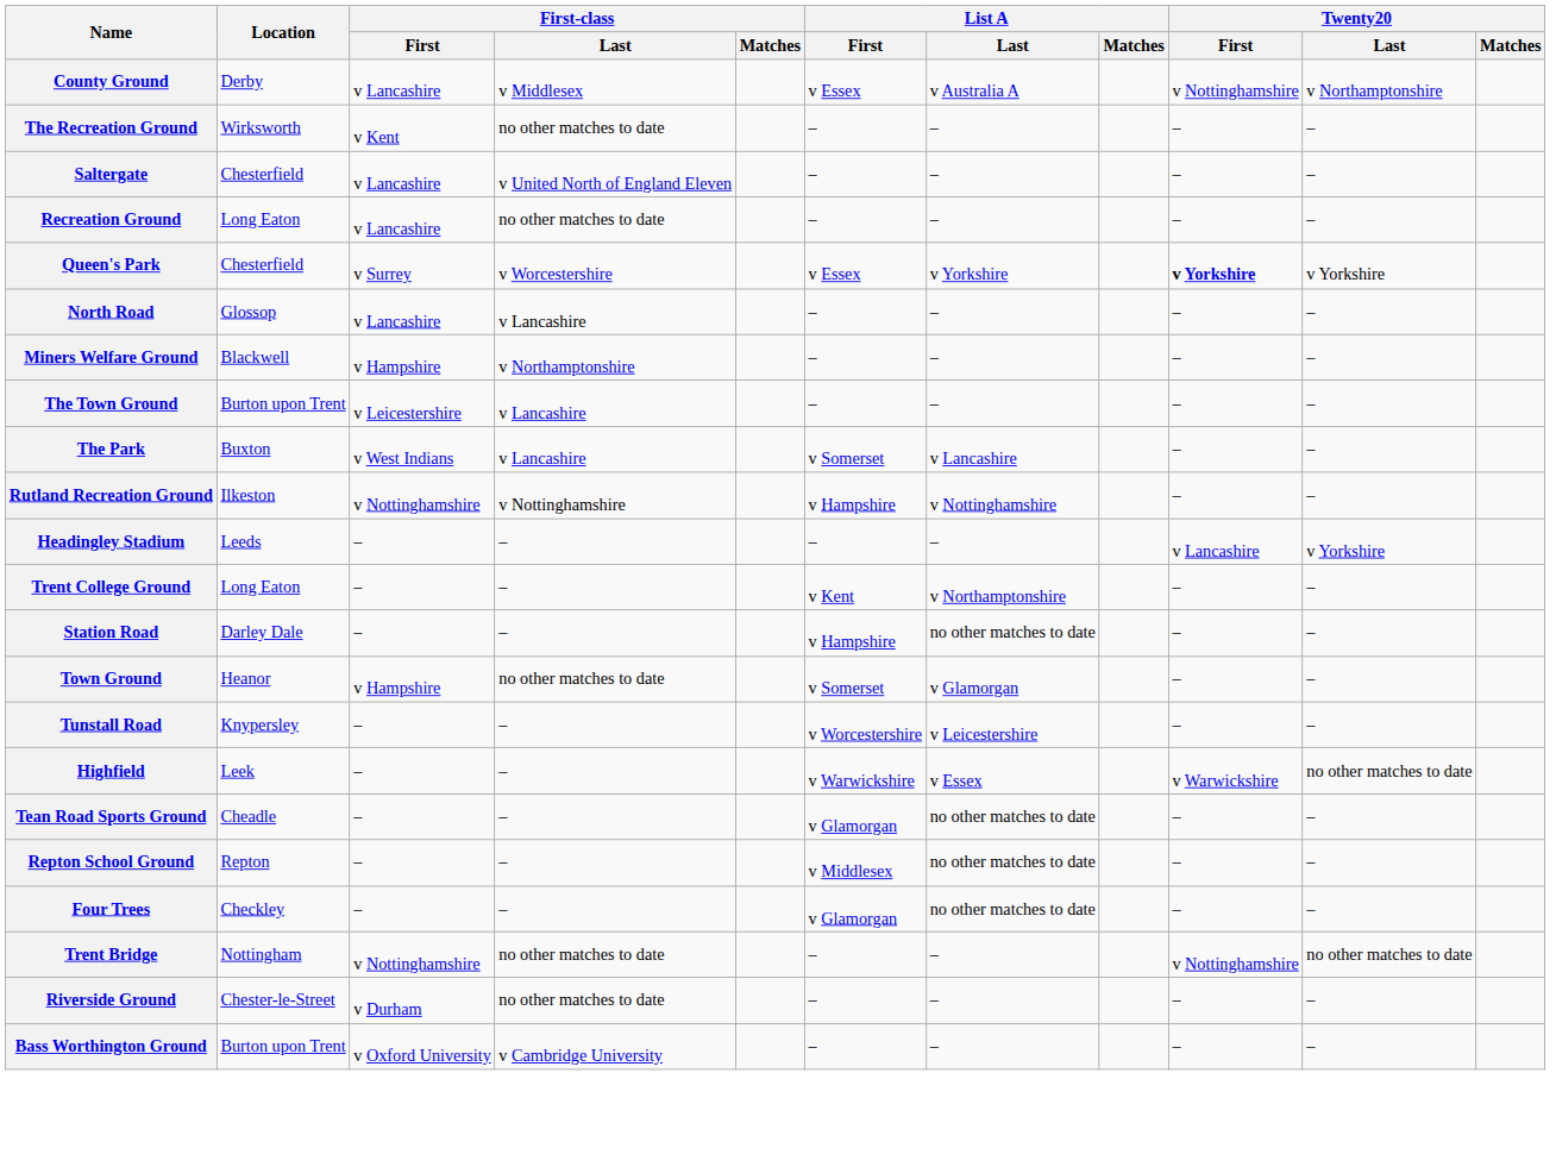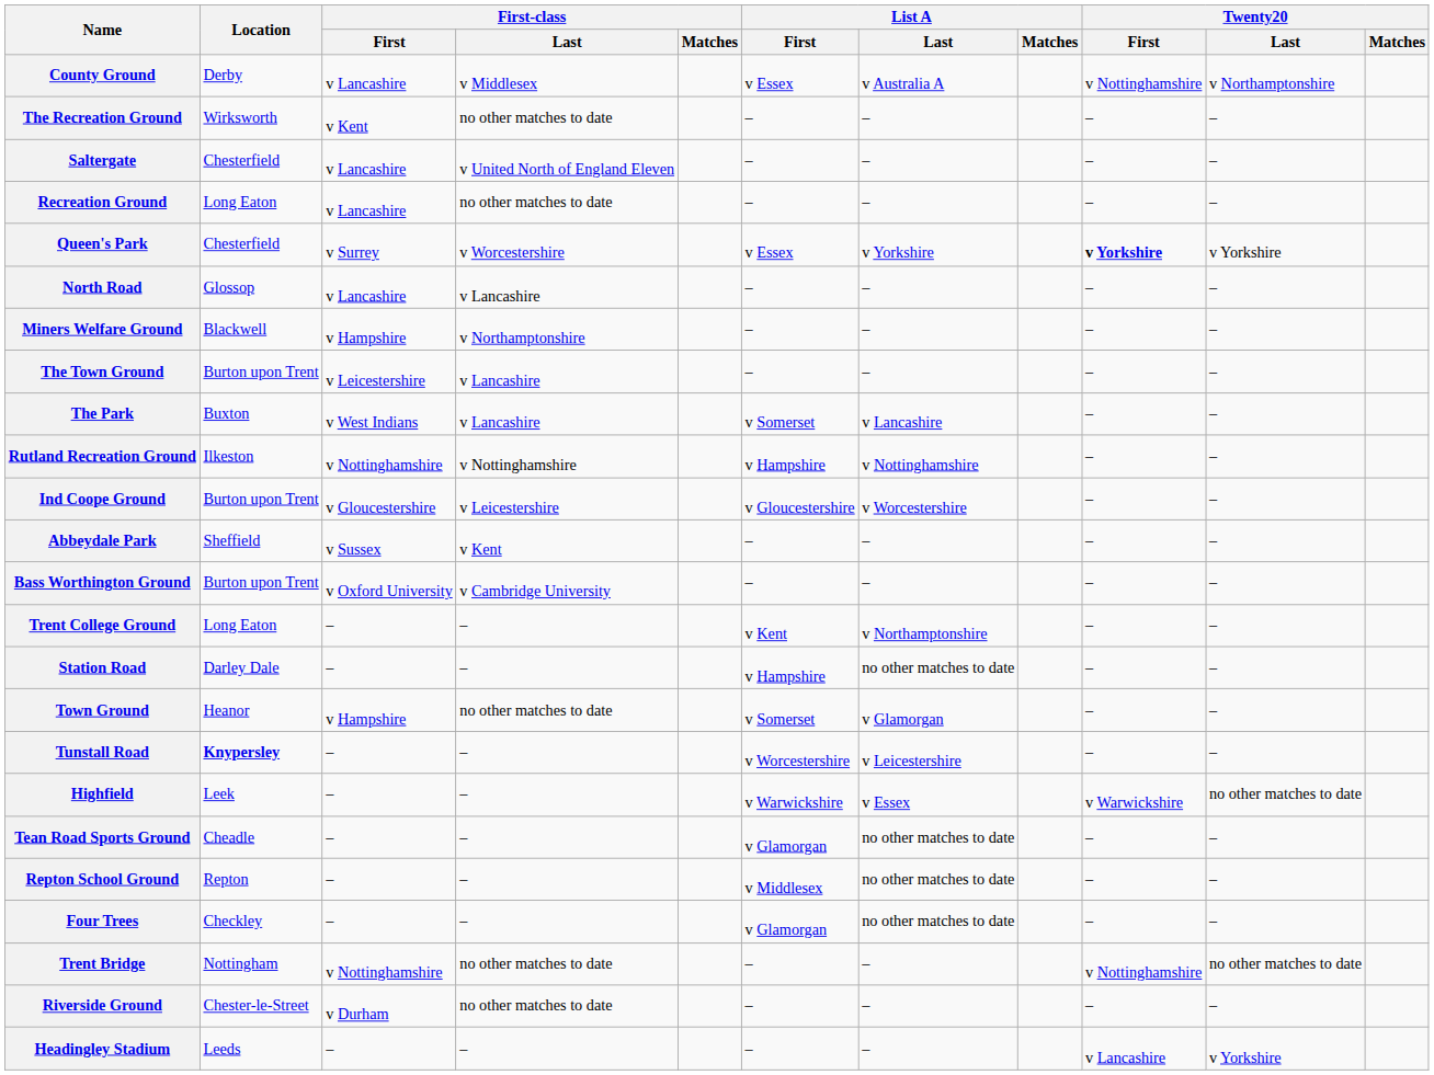 <table class="wikitable sortable plainrowheaders">
 <tr>
 <th rowspan="2" scope="col">Name</th>
 <th rowspan="2" scope="col">Location</th>
 <th colspan="3" scope="col"><a href='#'>First-class</a></th>
 <th colspan="3" scope="col"><a href='#'>List A</a></th>
 <th colspan="3" scope="col"><a href='#'>Twenty20</a></th>
 </tr>
 <tr>
 <th scope="col">First</th>
 <th scope="col">Last</th>
 <th scope="col">Matches</th>
 <th scope="col">First</th>
 <th scope="col">Last</th>
 <th scope="col">Matches</th>
 <th scope="col">First</th>
 <th scope="col">Last</th>
 <th scope="col">Matches</th>
 </tr>
 <tr>
 <th scope="row"><a href='#'>County Ground</a></th>
 <td><a href='#'>Derby</a></td>
 <td><br>v <a href='#'>Lancashire</a></td>
 <td><br>v <a href='#'>Middlesex</a></td>
 <td></td>
 <td><br>v <a href='#'>Essex</a></td>
 <td><br>v <a href='#'>Australia A</a></td>
 <td></td>
 <td><br>v <a href='#'>Nottinghamshire</a></td>
 <td><br>v <a href='#'>Northamptonshire</a></td>
 <td></td>
 </tr>
 <tr>
 <th scope="row"><a href='#'>The Recreation Ground</a></th>
 <td><a href='#'>Wirksworth</a></td>
 <td><br>v <a href='#'>Kent</a></td>
 <td>no other matches to date</td>
 <td></td>
 <td>–</td>
 <td>–</td>
 <td></td>
 <td>–</td>
 <td>–</td>
 <td></td>
 </tr>
 <tr>
 <th scope="row"><a href='#'>Saltergate</a></th>
 <td><a href='#'>Chesterfield</a></td>
 <td><br>v <a href='#'>Lancashire</a></td>
 <td><br>v <a href='#'>United North of England Eleven</a></td>
 <td></td>
 <td>–</td>
 <td>–</td>
 <td></td>
 <td>–</td>
 <td>–</td>
 <td></td>
 </tr>
 <tr>
 <th scope="row"><a href='#'>Recreation Ground</a></th>
 <td><a href='#'>Long Eaton</a></td>
 <td><br>v <a href='#'>Lancashire</a></td>
 <td>no other matches to  date</td>
 <td></td>
 <td>–</td>
 <td>–</td>
 <td></td>
 <td>–</td>
 <td>–</td>
 <td></td>
 </tr>
 <tr>
 <th scope="row"><a href='#'>Queen's Park</a></th>
 <td><a href='#'>Chesterfield</a></td>
 <td><br>v <a href='#'>Surrey</a></td>
 <td><br>v <a href='#'>Worcestershire</a></td>
 <td></td>
 <td><br>v <a href='#'>Essex</a></td>
 <td><br>v <a href='#'>Yorkshire</a></td>
 <td></td>
 <td><strong><br>v <a href='#'>Yorkshire</a></strong></td>
 <td><br>v Yorkshire</td>
 <td></td>
 </tr>
 <tr>
 <th scope="row"><a href='#'>North Road</a></th>
 <td><a href='#'>Glossop</a></td>
 <td><br>v <a href='#'>Lancashire</a></td>
 <td><br>v Lancashire</td>
 <td></td>
 <td>–</td>
 <td>–</td>
 <td></td>
 <td>–</td>
 <td>–</td>
 <td></td>
 </tr>
 <tr>
 <th scope="row"><a href='#'>Miners Welfare Ground</a></th>
 <td><a href='#'>Blackwell</a></td>
 <td><br>v <a href='#'>Hampshire</a></td>
 <td><br>v <a href='#'>Northamptonshire</a></td>
 <td></td>
 <td>–</td>
 <td>–</td>
 <td></td>
 <td>–</td>
 <td>–</td>
 <td></td>
 </tr>
 <tr>
 <th scope="row"><a href='#'>The Town Ground</a></th>
 <td><a href='#'>Burton upon Trent</a></td>
 <td><br>v <a href='#'>Leicestershire</a></td>
 <td><br>v <a href='#'>Lancashire</a></td>
 <td></td>
 <td>–</td>
 <td>–</td>
 <td></td>
 <td>–</td>
 <td>–</td>
 <td></td>
 </tr>
 <tr>
 <th scope="row"><a href='#'>The Park</a></th>
 <td><a href='#'>Buxton</a></td>
 <td><br>v <a href='#'>West Indians</a></td>
 <td><br>v <a href='#'>Lancashire</a></td>
 <td></td>
 <td><br>v <a href='#'>Somerset</a></td>
 <td><br>v <a href='#'>Lancashire</a></td>
 <td></td>
 <td>–</td>
 <td>–</td>
 <td></td>
 </tr>
 <tr>
 <th scope="row"><a href='#'>Rutland Recreation Ground</a></th>
 <td><a href='#'>Ilkeston</a></td>
 <td><br>v <a href='#'>Nottinghamshire</a></td>
 <td><br>v Nottinghamshire</td>
 <td></td>
 <td><br>v <a href='#'>Hampshire</a></td>
 <td><br>v <a href='#'>Nottinghamshire</a></td>
 <td></td>
 <td>–</td>
 <td>–</td>
 <td></td>
 </tr>
 <tr>
-<th scope="row"><a href='#'>Headingley Stadium</a></th>
-<td><a href='#'>Leeds</a></td>
+<th scope="row"><a href='#'>Ind Coope Ground</a></th>
+<td><a href='#'>Burton upon Trent</a></td>
+<td><br>v <a href='#'>Gloucestershire</a></td>
+<td><br>v <a href='#'>Leicestershire</a></td>
+<td></td>
+<td><br>v <a href='#'>Gloucestershire</a></td>
+<td><br>v <a href='#'>Worcestershire</a></td>
+<td></td>
+<td>–</td>
+<td>–</td>
+<td></td>
+</tr>
+<tr>
+<th scope="row"><a href='#'>Abbeydale Park</a></th>
+<td><a href='#'>Sheffield</a></td>
+<td><br>v <a href='#'>Sussex</a></td>
+<td><br>v <a href='#'>Kent</a></td>
+<td></td>
 <td>–</td>
 <td>–</td>
 <td></td>
 <td>–</td>
 <td>–</td>
 <td></td>
-<td><br>v <a href='#'>Lancashire</a></td>
-<td><br>v <a href='#'>Yorkshire</a></td>
+</tr>
+<tr>
+<th scope="row"><a href='#'>Bass Worthington Ground</a></th>
+<td><a href='#'>Burton upon Trent</a></td>
+<td><br>v <a href='#'>Oxford University</a></td>
+<td><br>v <a href='#'>Cambridge University</a></td>
+<td></td>
+<td>–</td>
+<td>–</td>
+<td></td>
+<td>–</td>
+<td>–</td>
 <td></td>
 </tr>
 <tr>
 <th scope="row"><a href='#'>Trent College Ground</a></th>
 <td><a href='#'>Long Eaton</a></td>
 <td>–</td>
 <td>–</td>
 <td></td>
 <td><br>v <a href='#'>Kent</a></td>
 <td><br>v <a href='#'>Northamptonshire</a></td>
 <td></td>
 <td>–</td>
 <td>–</td>
 <td></td>
 </tr>
 <tr>
 <th scope="row"><a href='#'>Station Road</a></th>
 <td><a href='#'>Darley Dale</a></td>
 <td>–</td>
 <td>–</td>
 <td></td>
 <td><br>v <a href='#'>Hampshire</a></td>
 <td>no other matches to date</td>
 <td></td>
 <td>–</td>
 <td>–</td>
 <td></td>
 </tr>
 <tr>
 <th scope="row"><a href='#'>Town Ground</a></th>
 <td><a href='#'>Heanor</a></td>
 <td><br>v <a href='#'>Hampshire</a></td>
 <td>no other matches to date</td>
 <td></td>
 <td><br>v <a href='#'>Somerset</a></td>
 <td><br>v <a href='#'>Glamorgan</a></td>
 <td></td>
 <td>–</td>
 <td>–</td>
 <td></td>
 </tr>
 <tr>
 <th scope="row"><a href='#'>Tunstall Road</a></th>
-<td><a href='#'>Knypersley</a></td>
+<td><strong><a href='#'>Knypersley</a></strong></td>
 <td>–</td>
 <td>–</td>
 <td></td>
 <td><br>v <a href='#'>Worcestershire</a></td>
 <td><br>v <a href='#'>Leicestershire</a></td>
 <td></td>
 <td>–</td>
 <td>–</td>
 <td></td>
 </tr>
 <tr>
 <th scope="row"><a href='#'>Highfield</a></th>
 <td><a href='#'>Leek</a></td>
 <td>–</td>
 <td>–</td>
 <td></td>
 <td><br>v <a href='#'>Warwickshire</a></td>
 <td><br>v <a href='#'>Essex</a></td>
 <td></td>
 <td><br>v <a href='#'>Warwickshire</a></td>
 <td>no other matches to date</td>
 <td></td>
 </tr>
 <tr>
 <th scope="row"><a href='#'>Tean Road Sports Ground</a></th>
 <td><a href='#'>Cheadle</a></td>
 <td>–</td>
 <td>–</td>
 <td></td>
 <td><br>v <a href='#'>Glamorgan</a></td>
 <td>no other matches to date</td>
 <td></td>
 <td>–</td>
 <td>–</td>
 <td></td>
 </tr>
 <tr>
 <th scope="row"><a href='#'>Repton School Ground</a></th>
 <td><a href='#'>Repton</a></td>
 <td>–</td>
 <td>–</td>
 <td></td>
 <td><br>v <a href='#'>Middlesex</a></td>
 <td>no other matches to date</td>
 <td></td>
 <td>–</td>
 <td>–</td>
 <td></td>
 </tr>
 <tr>
 <th scope="row"><a href='#'>Four Trees</a></th>
 <td><a href='#'>Checkley</a></td>
 <td>–</td>
 <td>–</td>
 <td></td>
 <td><br>v <a href='#'>Glamorgan</a></td>
 <td>no other matches to date</td>
 <td></td>
 <td>–</td>
 <td>–</td>
 <td></td>
 </tr>
 <tr>
 <th scope="row"><a href='#'>Trent Bridge</a></th>
 <td><a href='#'>Nottingham</a></td>
 <td><br>v <a href='#'>Nottinghamshire</a></td>
 <td>no other matches to date</td>
 <td></td>
 <td>–</td>
 <td>–</td>
 <td></td>
 <td><br>v <a href='#'>Nottinghamshire</a></td>
 <td>no other matches to date</td>
 <td></td>
 </tr>
 <tr>
 <th scope="row"><a href='#'>Riverside Ground</a></th>
 <td><a href='#'>Chester-le-Street</a></td>
 <td><br>v <a href='#'>Durham</a></td>
 <td>no other matches to date</td>
 <td></td>
 <td>–</td>
 <td>–</td>
 <td></td>
 <td>–</td>
 <td>–</td>
 <td></td>
 </tr>
 <tr>
-<th scope="row"><a href='#'>Bass Worthington Ground</a></th>
-<td><a href='#'>Burton upon Trent</a></td>
-<td><br>v <a href='#'>Oxford University</a></td>
-<td><br>v <a href='#'>Cambridge University</a></td>
-<td></td>
+<th scope="row"><a href='#'>Headingley Stadium</a></th>
+<td><a href='#'>Leeds</a></td>
 <td>–</td>
 <td>–</td>
 <td></td>
 <td>–</td>
 <td>–</td>
 <td></td>
+<td><br>v <a href='#'>Lancashire</a></td>
+<td><br>v <a href='#'>Yorkshire</a></td>
+<td></td>
 </tr>
 </table>
